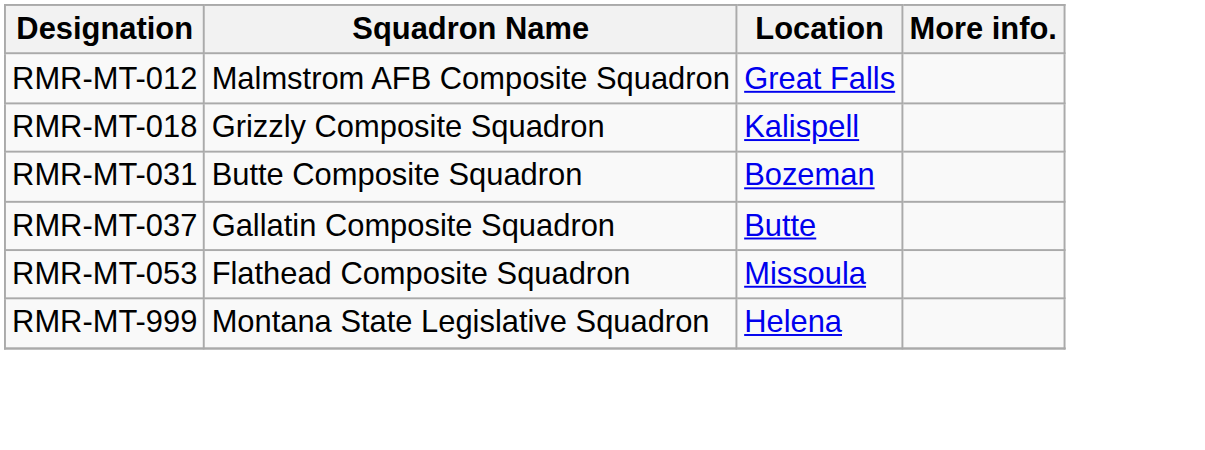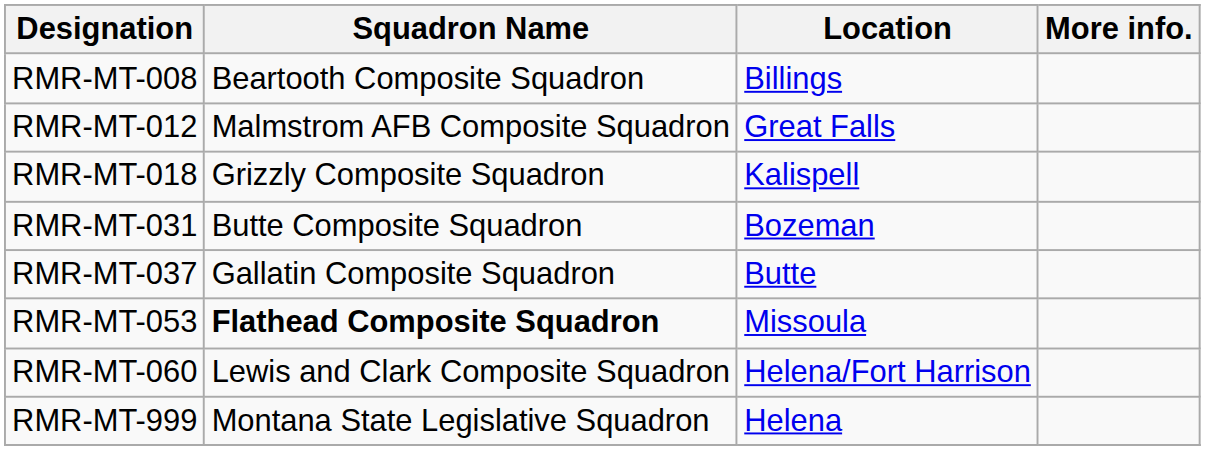 <table class="wikitable">
 <tr>
 <th>Designation</th>
 <th>Squadron Name</th>
 <th>Location</th>
 <th>More info.</th>
+</tr>
+<tr>
+<td>RMR-MT-008</td>
+<td>Beartooth Composite Squadron</td>
+<td><a href='#'>Billings</a></td>
+<td></td>
 </tr>
 <tr>
 <td>RMR-MT-012</td>
 <td>Malmstrom AFB Composite Squadron</td>
 <td><a href='#'>Great Falls</a></td>
 <td></td>
 </tr>
 <tr>
 <td>RMR-MT-018</td>
 <td>Grizzly Composite Squadron</td>
 <td><a href='#'>Kalispell</a></td>
 <td></td>
 </tr>
 <tr>
 <td>RMR-MT-031</td>
 <td>Butte Composite Squadron</td>
 <td><a href='#'>Bozeman</a></td>
 <td></td>
 </tr>
 <tr>
 <td>RMR-MT-037</td>
 <td>Gallatin Composite Squadron</td>
 <td><a href='#'>Butte</a></td>
 <td></td>
 </tr>
 <tr>
 <td>RMR-MT-053</td>
-<td>Flathead Composite Squadron</td>
+<td><strong>Flathead Composite Squadron</strong></td>
 <td><a href='#'>Missoula</a></td>
+<td></td>
+</tr>
+<tr>
+<td>RMR-MT-060</td>
+<td>Lewis and Clark Composite Squadron</td>
+<td><a href='#'>Helena/Fort Harrison</a></td>
 <td></td>
 </tr>
 <tr>
 <td>RMR-MT-999</td>
 <td>Montana State Legislative Squadron</td>
 <td><a href='#'>Helena</a></td>
 <td></td>
 </tr>
 <tr>
 </tr>
 </table>
